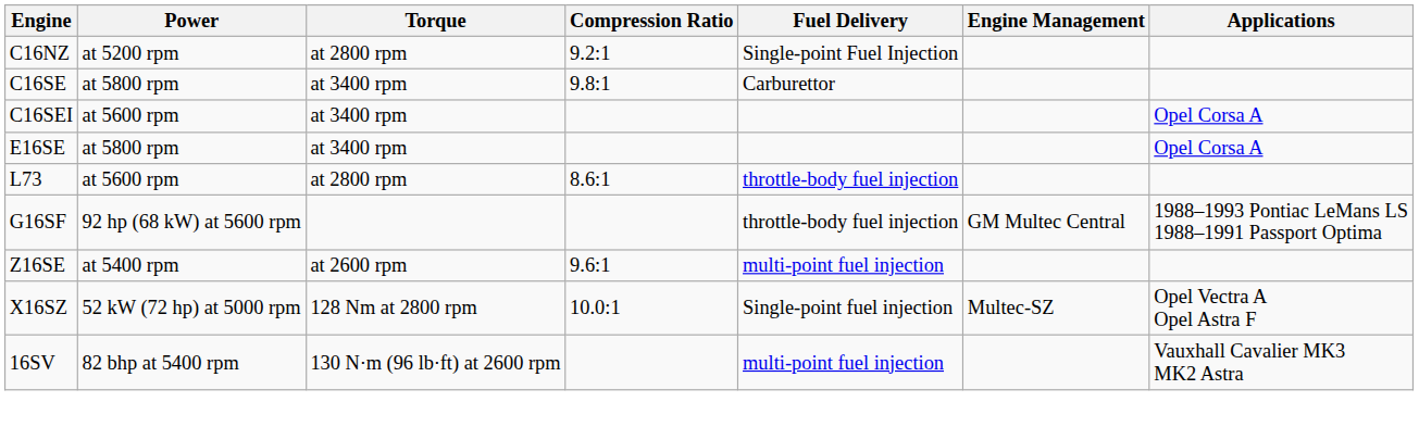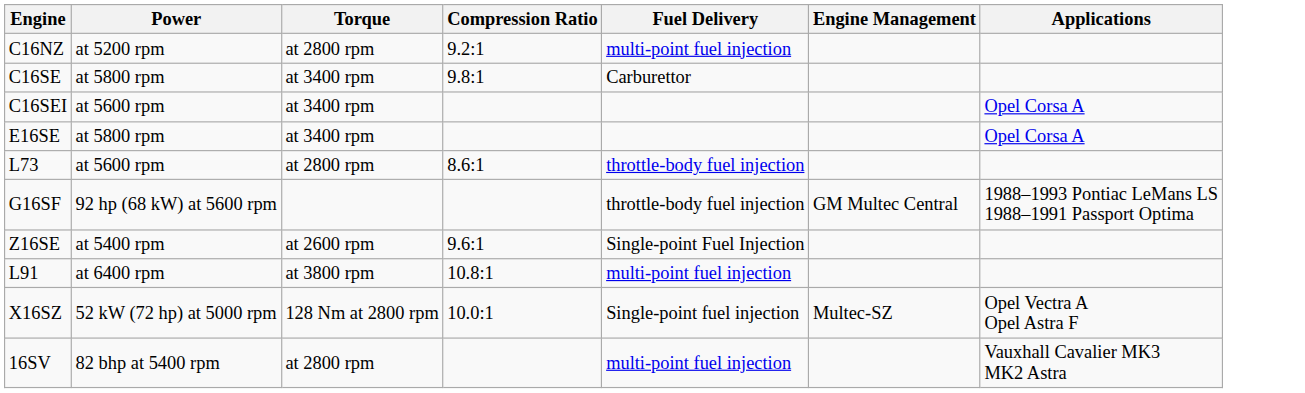 <table class="wikitable">
 <tr>
 <th>Engine</th>
 <th>Power</th>
 <th>Torque</th>
 <th>Compression Ratio</th>
 <th>Fuel Delivery</th>
 <th>Engine Management</th>
 <th>Applications</th>
 </tr>
 <tr>
 <td>C16NZ</td>
 <td> at 5200 rpm</td>
 <td> at 2800 rpm</td>
 <td>9.2:1</td>
-<td>Single-point Fuel Injection</td>
+<td><a href='#'>multi-point fuel injection</a></td>
 <td></td>
 <td></td>
 </tr>
 <tr>
 <td>C16SE</td>
 <td> at 5800 rpm</td>
 <td> at 3400 rpm</td>
 <td>9.8:1</td>
 <td>Carburettor</td>
 <td></td>
 <td></td>
 </tr>
 <tr>
 <td>C16SEI</td>
 <td> at 5600 rpm</td>
 <td> at 3400 rpm</td>
 <td></td>
 <td></td>
 <td></td>
 <td><a href='#'>Opel Corsa A</a></td>
 </tr>
 <tr>
 <td>E16SE</td>
 <td> at 5800 rpm</td>
 <td> at 3400 rpm</td>
 <td></td>
 <td></td>
 <td></td>
 <td><a href='#'>Opel Corsa A</a></td>
 </tr>
 <tr>
 <td>L73</td>
 <td> at 5600 rpm</td>
 <td> at 2800 rpm</td>
 <td>8.6:1</td>
 <td><a href='#'>throttle-body fuel injection</a></td>
 <td></td>
 <td></td>
 </tr>
 <tr>
 <td>G16SF</td>
 <td>92 hp (68 kW) at 5600 rpm</td>
 <td></td>
 <td></td>
 <td>throttle-body fuel injection</td>
 <td>GM Multec Central</td>
 <td>1988–1993 Pontiac LeMans LS<br>1988–1991 Passport Optima</td>
 </tr>
 <tr>
 <td>Z16SE</td>
 <td> at 5400 rpm</td>
 <td> at 2600 rpm</td>
 <td>9.6:1</td>
+<td>Single-point Fuel Injection</td>
+<td></td>
+<td></td>
+</tr>
+<tr>
+<td>L91</td>
+<td> at 6400 rpm</td>
+<td> at 3800 rpm</td>
+<td>10.8:1</td>
 <td><a href='#'>multi-point fuel injection</a></td>
 <td></td>
 <td></td>
 </tr>
 <tr>
 <td>X16SZ</td>
 <td>52 kW (72 hp) at 5000 rpm</td>
 <td>128 Nm at 2800 rpm</td>
 <td>10.0:1</td>
 <td>Single-point fuel injection</td>
 <td>Multec-SZ</td>
 <td>Opel Vectra A<br>Opel Astra F</td>
 </tr>
 <tr>
 <td>16SV</td>
 <td>82 bhp at 5400 rpm</td>
-<td>130 N⋅m (96 lb⋅ft) at 2600 rpm</td>
+<td> at 2800 rpm</td>
 <td></td>
 <td><a href='#'>multi-point fuel injection</a></td>
 <td></td>
 <td>Vauxhall Cavalier MK3<br>MK2 Astra</td>
 </tr>
 </table>
